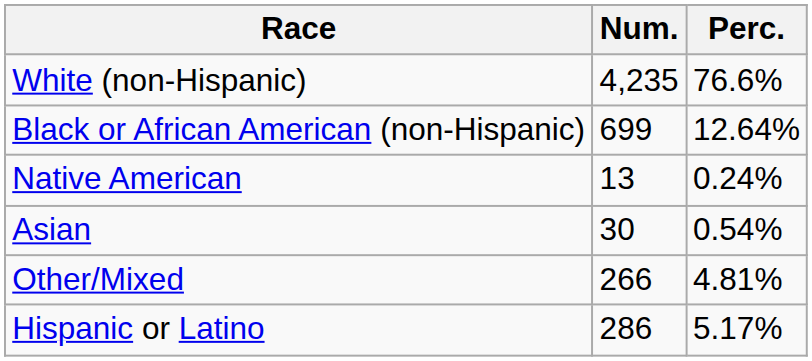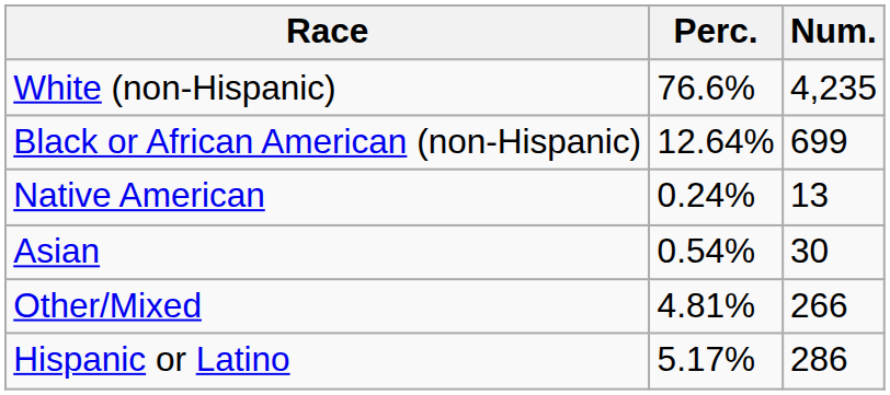 <table class="wikitable">
 <tr>
 <th>Race</th>
+<th>Perc.</th>
 <th>Num.</th>
-<th>Perc.</th>
 </tr>
 <tr>
 <td><a href='#'>White</a> (non-Hispanic)</td>
+<td>76.6%</td>
 <td>4,235</td>
-<td>76.6%</td>
 </tr>
 <tr>
 <td><a href='#'>Black or African American</a> (non-Hispanic)</td>
+<td>12.64%</td>
 <td>699</td>
-<td>12.64%</td>
 </tr>
 <tr>
 <td><a href='#'>Native American</a></td>
+<td>0.24%</td>
 <td>13</td>
-<td>0.24%</td>
 </tr>
 <tr>
 <td><a href='#'>Asian</a></td>
+<td>0.54%</td>
 <td>30</td>
-<td>0.54%</td>
 </tr>
 <tr>
 <td><a href='#'>Other/Mixed</a></td>
+<td>4.81%</td>
 <td>266</td>
-<td>4.81%</td>
 </tr>
 <tr>
 <td><a href='#'>Hispanic</a> or <a href='#'>Latino</a></td>
+<td>5.17%</td>
 <td>286</td>
-<td>5.17%</td>
 </tr>
 </table>
